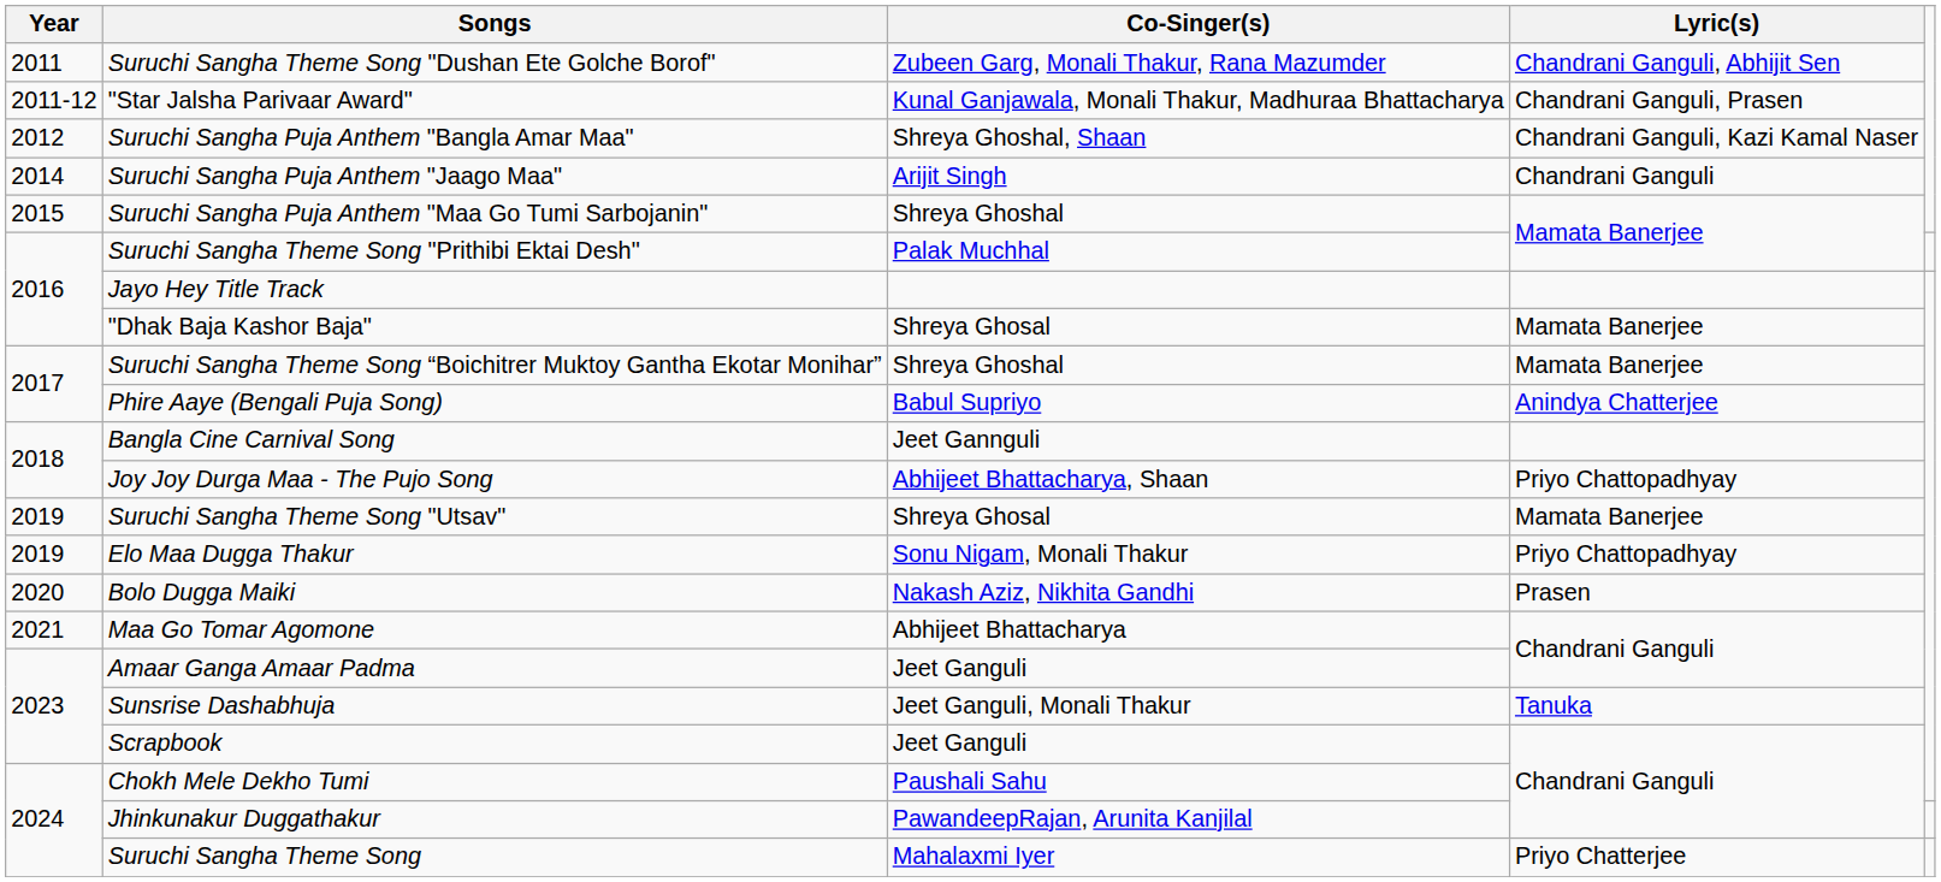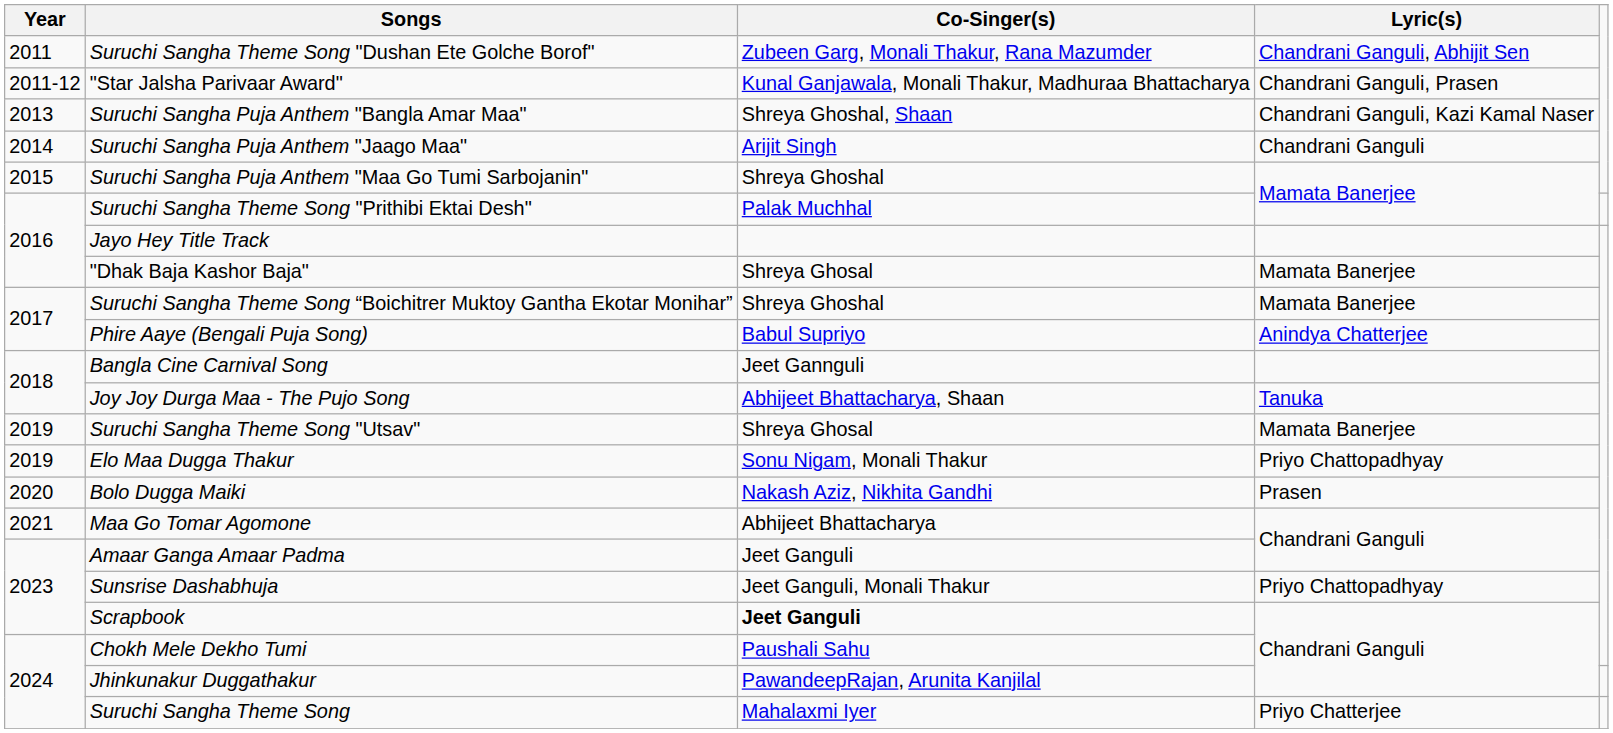 <table class="wikitable sortable">
 <tr>
 <th>Year</th>
 <th>Songs</th>
 <th>Co-Singer(s)</th>
 <th>Lyric(s)</th>
 </tr>
 <tr>
 <td>2011</td>
 <td><em>Suruchi Sangha Theme Song</em> "Dushan Ete Golche Borof"</td>
 <td><a href='#'>Zubeen Garg</a>, <a href='#'>Monali Thakur</a>, <a href='#'>Rana Mazumder</a></td>
 <td><a href='#'>Chandrani Ganguli</a>, <a href='#'>Abhijit Sen</a></td>
 </tr>
 <tr>
 <td>2011-12</td>
 <td>"Star Jalsha Parivaar Award"</td>
 <td><a href='#'>Kunal Ganjawala</a>, Monali Thakur, Madhuraa Bhattacharya</td>
 <td>Chandrani Ganguli, Prasen</td>
 </tr>
 <tr>
-<td>2012</td>
+<td>2013</td>
 <td><em>Suruchi Sangha Puja Anthem</em> "Bangla Amar Maa"</td>
 <td>Shreya Ghoshal, <a href='#'>Shaan</a></td>
 <td>Chandrani Ganguli, Kazi Kamal Naser</td>
 </tr>
 <tr>
 <td>2014</td>
 <td><em>Suruchi Sangha Puja Anthem</em> "Jaago Maa"</td>
 <td><a href='#'>Arijit Singh</a></td>
 <td>Chandrani Ganguli</td>
 </tr>
 <tr>
 <td>2015</td>
 <td><em>Suruchi Sangha Puja Anthem</em> "Maa Go Tumi Sarbojanin"</td>
 <td>Shreya Ghoshal</td>
 <td rowspan="2"><a href='#'>Mamata Banerjee</a></td>
 </tr>
 <tr>
 <td rowspan="3">2016</td>
 <td><em>Suruchi Sangha Theme Song</em> "Prithibi Ektai Desh"</td>
 <td><a href='#'>Palak Muchhal</a></td>
 <td></td>
 </tr>
 <tr>
 <td><em>Jayo Hey Title Track</em></td>
 <td></td>
 <td></td>
 </tr>
 <tr>
 <td>"Dhak Baja Kashor Baja"</td>
 <td>Shreya Ghosal</td>
 <td>Mamata Banerjee</td>
 </tr>
 <tr>
 <td rowspan="2">2017</td>
 <td><em>Suruchi Sangha Theme Song</em> “Boichitrer Muktoy Gantha Ekotar Monihar”</td>
 <td>Shreya Ghoshal</td>
 <td>Mamata Banerjee</td>
 </tr>
 <tr>
 <td><em>Phire Aaye (Bengali Puja Song)</em></td>
 <td><a href='#'>Babul Supriyo</a></td>
 <td><a href='#'>Anindya Chatterjee</a></td>
 </tr>
 <tr>
 <td rowspan="2">2018</td>
 <td><em>Bangla Cine Carnival Song</em></td>
 <td>Jeet Gannguli</td>
 <td></td>
 </tr>
 <tr>
 <td><em>Joy Joy Durga Maa - The Pujo Song</em></td>
 <td><a href='#'>Abhijeet Bhattacharya</a>, Shaan</td>
-<td>Priyo Chattopadhyay</td>
+<td><a href='#'>Tanuka</a></td>
 </tr>
 <tr>
 <td>2019</td>
 <td><em>Suruchi Sangha Theme Song</em> "Utsav"</td>
 <td>Shreya Ghosal</td>
 <td>Mamata Banerjee</td>
 </tr>
 <tr>
 <td>2019</td>
 <td><em>Elo Maa Dugga Thakur</em></td>
 <td><a href='#'>Sonu Nigam</a>, Monali Thakur</td>
 <td>Priyo Chattopadhyay</td>
 </tr>
 <tr>
 <td>2020</td>
 <td><em>Bolo Dugga Maiki</em></td>
 <td><a href='#'>Nakash Aziz</a>, <a href='#'>Nikhita Gandhi</a></td>
 <td>Prasen</td>
 </tr>
 <tr>
 <td>2021</td>
 <td><em>Maa Go Tomar Agomone</em></td>
 <td>Abhijeet Bhattacharya</td>
 <td rowspan="2">Chandrani Ganguli</td>
 </tr>
 <tr>
 <td rowspan="3">2023</td>
 <td><em>Amaar Ganga Amaar Padma</em></td>
 <td>Jeet Ganguli</td>
 </tr>
 <tr>
 <td><em>Sunsrise Dashabhuja</em></td>
 <td>Jeet Ganguli, Monali Thakur</td>
-<td><a href='#'>Tanuka</a></td>
+<td>Priyo Chattopadhyay</td>
 </tr>
 <tr>
 <td><em>Scrapbook</em></td>
-<td>Jeet Ganguli</td>
+<td><strong>Jeet Ganguli</strong></td>
 <td rowspan="3">Chandrani Ganguli</td>
 </tr>
 <tr>
 <td rowspan="3">2024</td>
 <td><em>Chokh Mele Dekho Tumi</em></td>
 <td><a href='#'>Paushali Sahu</a></td>
 </tr>
 <tr>
 <td><em>Jhinkunakur Duggathakur</em></td>
 <td><a href='#'>PawandeepRajan</a>, <a href='#'>Arunita Kanjilal</a></td>
 <td></td>
 </tr>
 <tr>
 <td><em>Suruchi Sangha Theme Song</em></td>
 <td><a href='#'>Mahalaxmi Iyer</a></td>
 <td>Priyo Chatterjee</td>
 </tr>
 </table>
